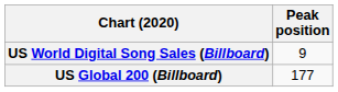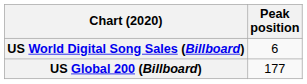 <table class="wikitable sortable plainrowheaders" style="text-align:center">
 <tr>
 <th scope="col">Chart (2020)</th>
 <th scope="col">Peak<br>position</th>
 </tr>
 <tr>
 <th scope="row">US <a href='#'>World Digital Song Sales</a> (<em><a href='#'>Billboard</a></em>)</th>
-<td>9</td>
+<td>6</td>
 </tr>
 <tr>
 <th scope="row">US <a href='#'> Global 200</a> (<em>Billboard</em>)</th>
 <td>177</td>
 </tr>
 </table>
